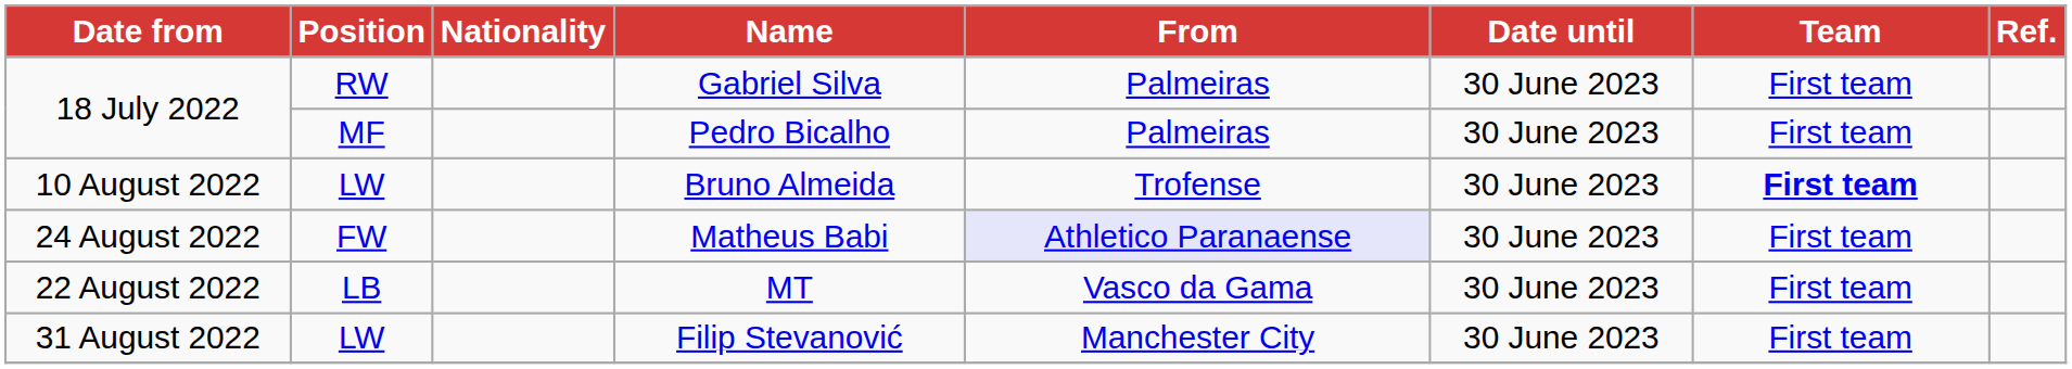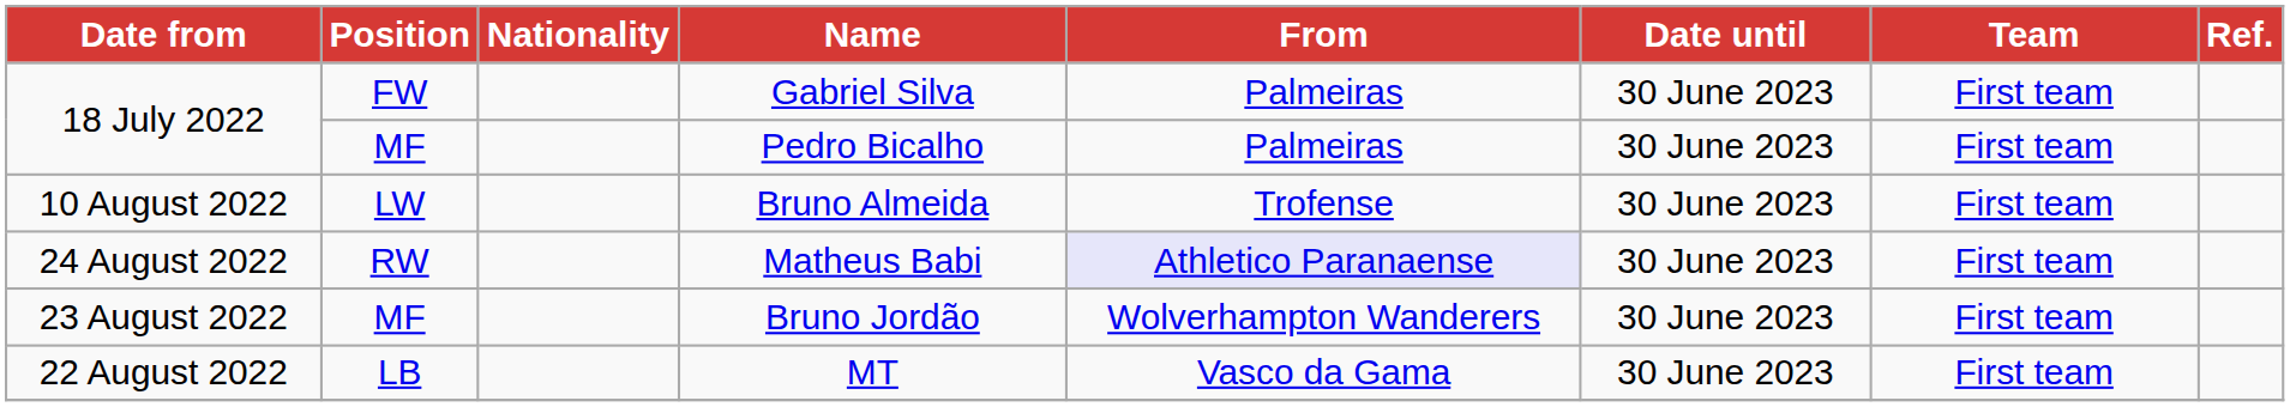 <table class="wikitable"  style="text-align:center; font-size:90%; ">
 <tr>
 <th style="background:#D63935; color:#FFFFFF; width:120px;">Date from</th>
 <th style="background:#D63935; color:#FFFFFF; width:50px;">Position</th>
 <th style="background:#D63935; color:#FFFFFF; width:50px;">Nationality</th>
 <th style="background:#D63935; color:#FFFFFF; width:150px;">Name</th>
 <th style="background:#D63935; color:#FFFFFF; width:200px;">From</th>
 <th style="background:#D63935; color:#FFFFFF; width:110px;">Date until</th>
 <th style="background:#D63935; color:#FFFFFF; width:125px;">Team</th>
 <th style="background:#D63935; color:#FFFFFF; width:25px;">Ref.</th>
 </tr>
 <tr>
 <td rowspan="2">18 July 2022</td>
-<td><a href='#'>RW</a></td>
+<td><a href='#'>FW</a></td>
 <td></td>
 <td><a href='#'>Gabriel Silva</a></td>
 <td> <a href='#'>Palmeiras</a></td>
 <td>30 June 2023</td>
 <td><a href='#'>First team</a></td>
 <td></td>
 </tr>
 <tr>
 <td><a href='#'>MF</a></td>
 <td></td>
 <td><a href='#'>Pedro Bicalho</a></td>
 <td> <a href='#'>Palmeiras</a></td>
 <td>30 June 2023</td>
 <td><a href='#'>First team</a></td>
 <td></td>
 </tr>
 <tr>
 <td>10 August 2022</td>
 <td><a href='#'>LW</a></td>
 <td></td>
 <td><a href='#'>Bruno Almeida</a></td>
 <td> <a href='#'>Trofense</a></td>
 <td>30 June 2023</td>
-<td><strong><a href='#'>First team</a></strong></td>
+<td><a href='#'>First team</a></td>
 <td></td>
 </tr>
 <tr>
 <td>24 August 2022</td>
-<td><a href='#'>FW</a></td>
+<td><a href='#'>RW</a></td>
 <td></td>
 <td><a href='#'>Matheus Babi</a></td>
 <td style="background: lavender;"> <a href='#'>Athletico Paranaense</a></td>
+<td>30 June 2023</td>
+<td><a href='#'>First team</a></td>
+<td></td>
+</tr>
+<tr>
+<td>23 August 2022</td>
+<td><a href='#'>MF</a></td>
+<td></td>
+<td><a href='#'>Bruno Jordão</a></td>
+<td> <a href='#'>Wolverhampton Wanderers</a></td>
 <td>30 June 2023</td>
 <td><a href='#'>First team</a></td>
 <td></td>
 </tr>
 <tr>
 <td>22 August 2022</td>
 <td><a href='#'>LB</a></td>
 <td></td>
 <td><a href='#'>MT</a></td>
 <td> <a href='#'>Vasco da Gama</a></td>
 <td>30 June 2023</td>
 <td><a href='#'>First team</a></td>
 <td></td>
 </tr>
 <tr>
-<td>31 August 2022</td>
-<td><a href='#'>LW</a></td>
-<td></td>
-<td><a href='#'>Filip Stevanović</a></td>
-<td> <a href='#'>Manchester City</a></td>
-<td>30 June 2023</td>
-<td><a href='#'>First team</a></td>
-<td></td>
-</tr>
-<tr>
 </tr>
 </table>
